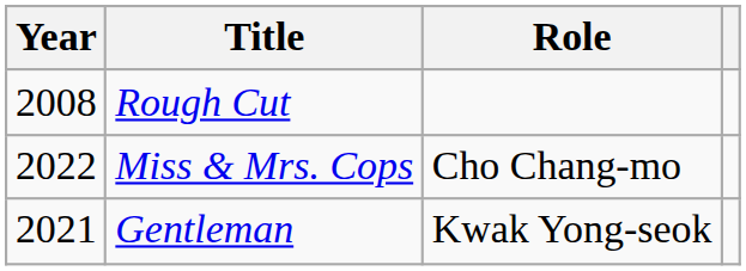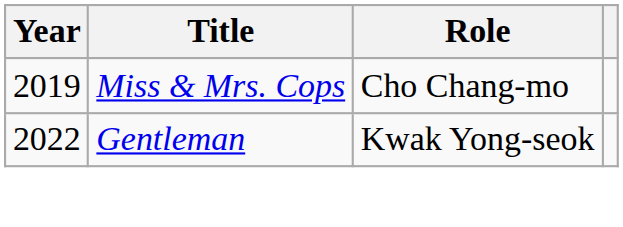 <table class="wikitable sortable">
 <tr>
 <th scope="col">Year</th>
 <th scope="col">Title</th>
 <th scope="col">Role</th>
 <th scope="col"></th>
 </tr>
 <tr>
-<td>2008</td>
-<td><em><a href='#'>Rough Cut</a></em></td>
-<td></td>
-<td></td>
-</tr>
-<tr>
-<td>2022</td>
+<td>2019</td>
 <td><em><a href='#'>Miss & Mrs. Cops</a></em></td>
 <td>Cho Chang-mo</td>
 <td></td>
 </tr>
 <tr>
-<td>2021</td>
+<td>2022</td>
 <td><em><a href='#'>Gentleman</a></em></td>
 <td>Kwak Yong-seok</td>
 <td></td>
 </tr>
 </table>
